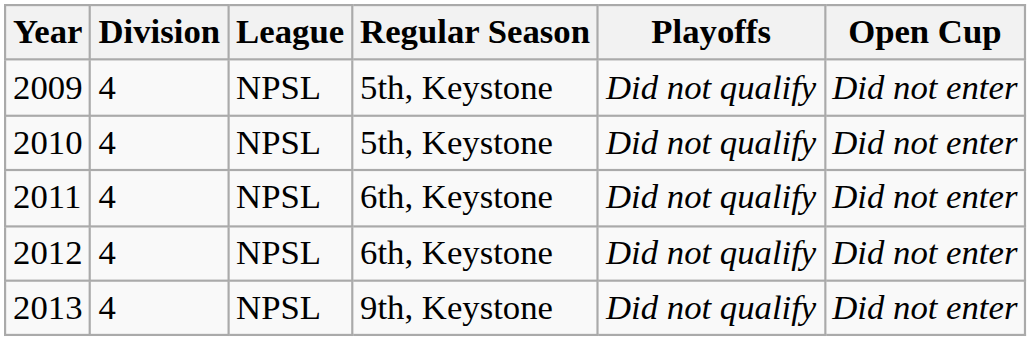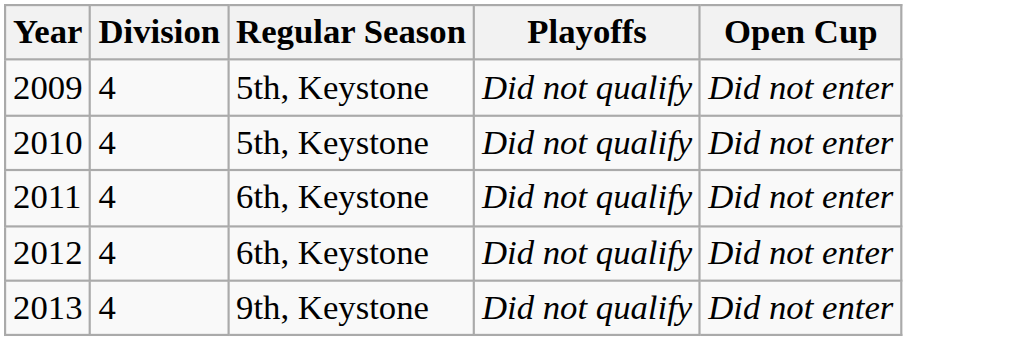 <table class="wikitable">
 <tr>
 <th>Year</th>
 <th>Division</th>
-<th>League</th>
 <th>Regular Season</th>
 <th>Playoffs</th>
 <th>Open Cup</th>
 </tr>
 <tr>
 <td>2009</td>
 <td>4</td>
-<td>NPSL</td>
 <td>5th, Keystone</td>
 <td><em>Did not qualify</em></td>
 <td><em>Did not enter</em></td>
 </tr>
 <tr>
 <td>2010</td>
 <td>4</td>
-<td>NPSL</td>
 <td>5th, Keystone</td>
 <td><em>Did not qualify</em></td>
 <td><em>Did not enter</em></td>
 </tr>
 <tr>
 <td>2011</td>
 <td>4</td>
-<td>NPSL</td>
 <td>6th, Keystone</td>
 <td><em>Did not qualify</em></td>
 <td><em>Did not enter</em></td>
 </tr>
 <tr>
 <td>2012</td>
 <td>4</td>
-<td>NPSL</td>
 <td>6th, Keystone</td>
 <td><em>Did not qualify</em></td>
 <td><em>Did not enter</em></td>
 </tr>
 <tr>
 <td>2013</td>
 <td>4</td>
-<td>NPSL</td>
 <td>9th, Keystone</td>
 <td><em>Did not qualify</em></td>
 <td><em>Did not enter</em></td>
 </tr>
 </table>
